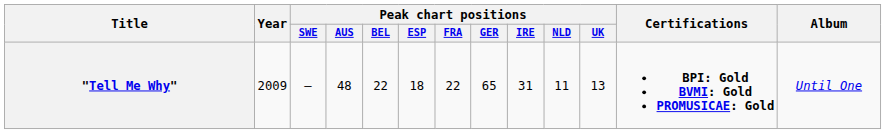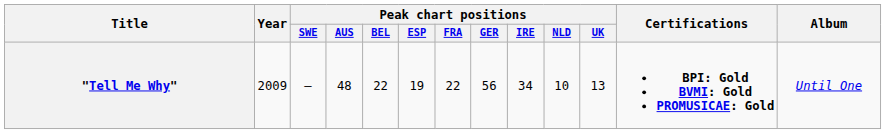 <table class="wikitable plainrowheaders" style="text-align:center;">
 <tr>
 <th scope="col" rowspan="2" style="width:20em;">Title</th>
 <th scope="col" rowspan="2" style="width:1em;">Year</th>
 <th scope="col" colspan="9">Peak chart positions</th>
 <th scope="col" rowspan="2">Certifications</th>
 <th scope="col" rowspan="2" style="width:8em;">Album</th>
 </tr>
 <tr>
 <th scope="col" style="width:3em;font-size:85%;"><a href='#'>SWE</a><br></th>
 <th scope="col" style="width:3em;font-size:85%;"><a href='#'>AUS</a><br></th>
 <th scope="col" style="width:3em;font-size:85%;"><a href='#'>BEL</a><br></th>
 <th scope="col" style="width:3em;font-size:85%;"><a href='#'>ESP</a><br></th>
 <th scope="col" style="width:3em;font-size:85%;"><a href='#'>FRA</a><br></th>
 <th scope="col" style="width:3em;font-size:85%;"><a href='#'>GER</a><br></th>
 <th scope="col" style="width:3em;font-size:85%;"><a href='#'>IRE</a><br></th>
 <th scope="col" style="width:3em;font-size:85%;"><a href='#'>NLD</a><br></th>
 <th scope="col" style="width:3em;font-size:85%;"><a href='#'>UK</a><br></th>
 </tr>
 <tr>
 <th scope="row">"<a href='#'>Tell Me Why</a>"</th>
 <td>2009</td>
 <td>—</td>
 <td>48</td>
 <td>22</td>
-<td>18</td>
+<td>19</td>
 <td>22</td>
-<td>65</td>
-<td>31</td>
-<td>11</td>
+<td>56</td>
+<td>34</td>
+<td>10</td>
 <td>13</td>
 <td><strong><br><ul><li>BPI: Gold</li><li><a href='#'>BVMI</a>: Gold</li><li><a href='#'>PROMUSICAE</a>: Gold</li></ul></strong></td>
 <td><em><a href='#'>Until One</a></em></td>
 </tr>
 </table>
